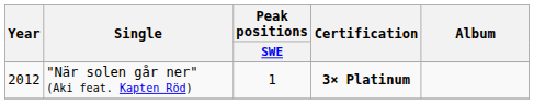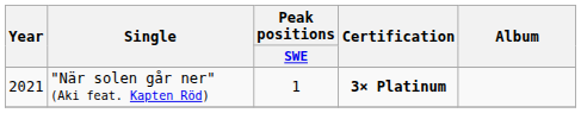 <table class="wikitable">
 <tr>
 <th align="center" rowspan="2" width="10">Year</th>
 <th align="center" rowspan="2" width="180">Single</th>
 <th align="center" colspan="1" width="20">Peak positions</th>
 <th align="center" rowspan="2" width="20">Certification</th>
 <th align="center" rowspan="2" width="100">Album</th>
 </tr>
 <tr>
 <th scope="col" style="width:3em;font-size:90%;"><a href='#'>SWE</a><br></th>
 </tr>
 <tr>
 </tr>
 <tr>
-<td>2012</td>
+<td>2021</td>
 <td>"När solen går ner"<br><small>(Aki feat. <a href='#'>Kapten Röd</a>)</small></td>
 <td style="text-align:center;">1</td>
 <td style="text-align:center;"><strong>3× Platinum</strong></td>
 <td style="text-align:center;"></td>
 </tr>
 <tr>
 </tr>
 </table>
